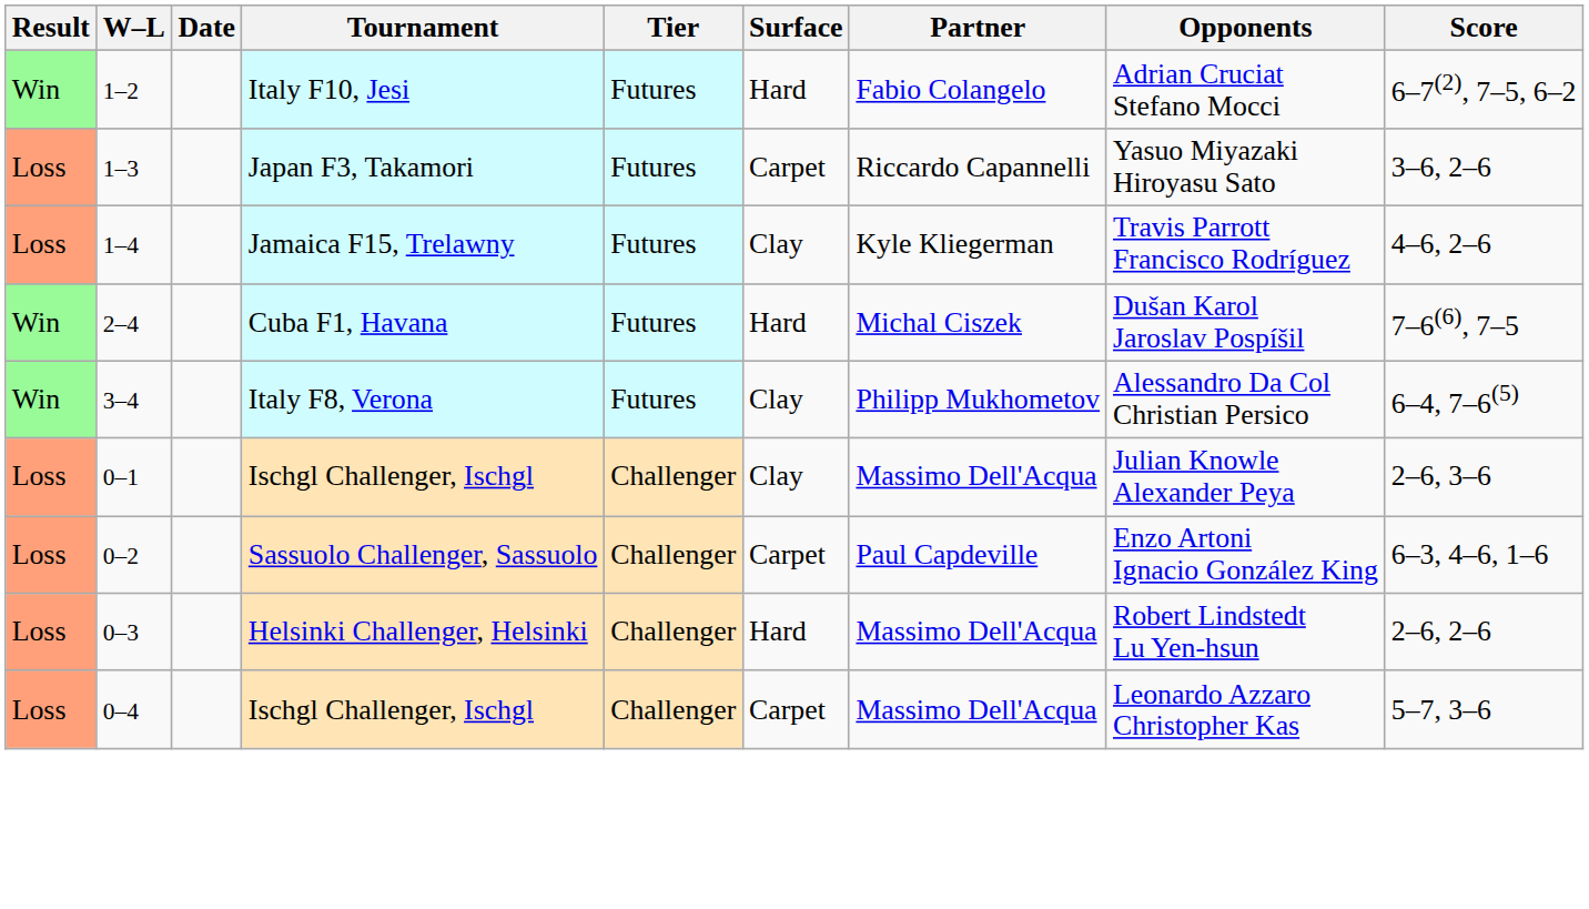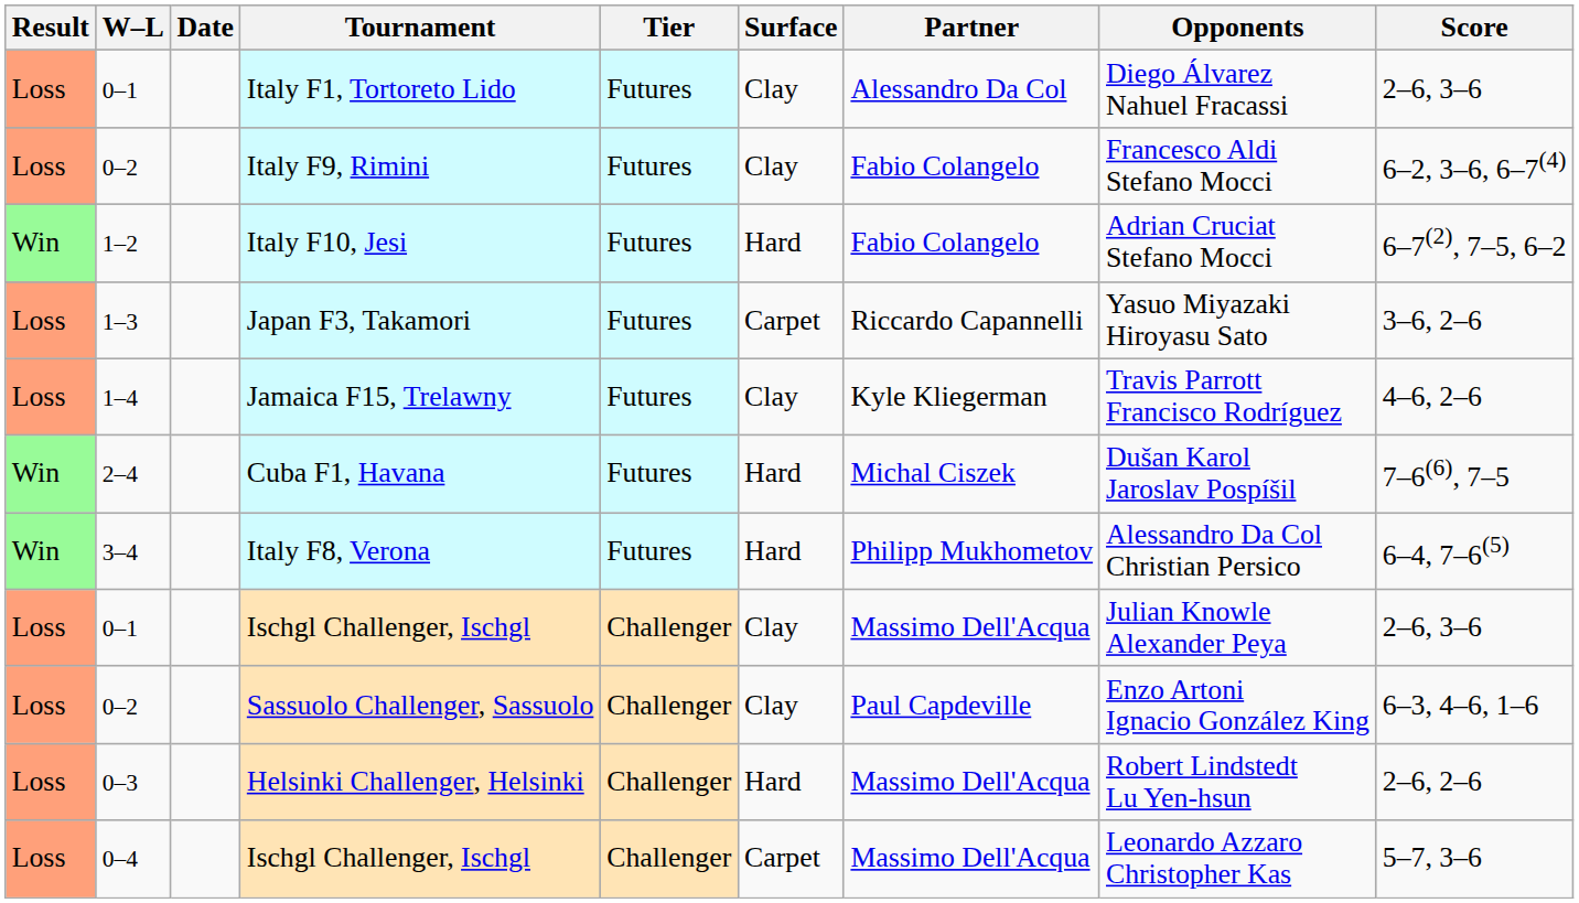 <table class="sortable wikitable">
 <tr>
 <th>Result</th>
 <th class="unsortable">W–L</th>
 <th>Date</th>
 <th>Tournament</th>
 <th>Tier</th>
 <th>Surface</th>
 <th>Partner</th>
 <th>Opponents</th>
 <th class="unsortable">Score</th>
+</tr>
+<tr>
+<td style="background:#ffa07a;">Loss</td>
+<td><small>0–1</small></td>
+<td></td>
+<td style="background:#cffcff;">Italy F1, <a href='#'>Tortoreto Lido</a></td>
+<td style="background:#cffcff;">Futures</td>
+<td>Clay</td>
+<td> <a href='#'>Alessandro Da Col</a></td>
+<td> <a href='#'>Diego Álvarez</a> <br>  Nahuel Fracassi</td>
+<td>2–6, 3–6</td>
+</tr>
+<tr>
+<td style="background:#ffa07a;">Loss</td>
+<td><small>0–2</small></td>
+<td></td>
+<td style="background:#cffcff;">Italy F9, <a href='#'>Rimini</a></td>
+<td style="background:#cffcff;">Futures</td>
+<td>Clay</td>
+<td> <a href='#'>Fabio Colangelo</a></td>
+<td> <a href='#'>Francesco Aldi</a> <br>  Stefano Mocci</td>
+<td>6–2, 3–6, 6–7<sup>(4)</sup></td>
 </tr>
 <tr>
 <td style="background:#98fb98;">Win</td>
 <td><small>1–2</small></td>
 <td></td>
 <td style="background:#cffcff;">Italy F10, <a href='#'>Jesi</a></td>
 <td style="background:#cffcff;">Futures</td>
 <td>Hard</td>
 <td> <a href='#'>Fabio Colangelo</a></td>
 <td> <a href='#'>Adrian Cruciat</a> <br>  Stefano Mocci</td>
 <td>6–7<sup>(2)</sup>, 7–5, 6–2</td>
 </tr>
 <tr>
 <td style="background:#ffa07a;">Loss</td>
 <td><small>1–3</small></td>
 <td></td>
 <td style="background:#cffcff;">Japan F3, Takamori</td>
 <td style="background:#cffcff;">Futures</td>
 <td>Carpet</td>
 <td> Riccardo Capannelli</td>
 <td> Yasuo Miyazaki <br>  Hiroyasu Sato</td>
 <td>3–6, 2–6</td>
 </tr>
 <tr>
 <td style="background:#ffa07a;">Loss</td>
 <td><small>1–4</small></td>
 <td></td>
 <td style="background:#cffcff;">Jamaica F15, <a href='#'>Trelawny</a></td>
 <td style="background:#cffcff;">Futures</td>
 <td>Clay</td>
 <td> Kyle Kliegerman</td>
 <td> <a href='#'>Travis Parrott</a> <br>  <a href='#'>Francisco Rodríguez</a></td>
 <td>4–6, 2–6</td>
 </tr>
 <tr>
 <td style="background:#98fb98;">Win</td>
 <td><small>2–4</small></td>
 <td></td>
 <td style="background:#cffcff;">Cuba F1, <a href='#'>Havana</a></td>
 <td style="background:#cffcff;">Futures</td>
 <td>Hard</td>
 <td> <a href='#'>Michal Ciszek</a></td>
 <td> <a href='#'>Dušan Karol</a> <br>  <a href='#'>Jaroslav Pospíšil</a></td>
 <td>7–6<sup>(6)</sup>, 7–5</td>
 </tr>
 <tr>
 <td style="background:#98fb98;">Win</td>
 <td><small>3–4</small></td>
 <td></td>
 <td style="background:#cffcff;">Italy F8, <a href='#'>Verona</a></td>
 <td style="background:#cffcff;">Futures</td>
-<td>Clay</td>
+<td>Hard</td>
 <td> <a href='#'>Philipp Mukhometov</a></td>
 <td> <a href='#'>Alessandro Da Col</a> <br>  Christian Persico</td>
 <td>6–4, 7–6<sup>(5)</sup></td>
 </tr>
 <tr>
 <td style="background:#ffa07a;">Loss</td>
 <td><small>0–1</small></td>
 <td></td>
 <td style="background:moccasin;">Ischgl Challenger, <a href='#'>Ischgl</a></td>
 <td style="background:moccasin;">Challenger</td>
 <td>Clay</td>
 <td> <a href='#'>Massimo Dell'Acqua</a></td>
 <td> <a href='#'>Julian Knowle</a> <br>  <a href='#'>Alexander Peya</a></td>
 <td>2–6, 3–6</td>
 </tr>
 <tr>
 <td style="background:#ffa07a;">Loss</td>
 <td><small>0–2</small></td>
 <td></td>
 <td style="background:moccasin;"><a href='#'>Sassuolo Challenger</a>, <a href='#'>Sassuolo</a></td>
 <td style="background:moccasin;">Challenger</td>
-<td>Carpet</td>
+<td>Clay</td>
 <td> <a href='#'>Paul Capdeville</a></td>
 <td> <a href='#'>Enzo Artoni</a> <br>  <a href='#'>Ignacio González King</a></td>
 <td>6–3, 4–6, 1–6</td>
 </tr>
 <tr>
 <td style="background:#ffa07a;">Loss</td>
 <td><small>0–3</small></td>
 <td></td>
 <td style="background:moccasin;"><a href='#'>Helsinki Challenger</a>, <a href='#'>Helsinki</a></td>
 <td style="background:moccasin;">Challenger</td>
 <td>Hard</td>
 <td> <a href='#'>Massimo Dell'Acqua</a></td>
 <td> <a href='#'>Robert Lindstedt</a> <br>  <a href='#'>Lu Yen-hsun</a></td>
 <td>2–6, 2–6</td>
 </tr>
 <tr>
 <td style="background:#ffa07a;">Loss</td>
 <td><small>0–4</small></td>
 <td></td>
 <td style="background:moccasin;">Ischgl Challenger, <a href='#'>Ischgl</a></td>
 <td style="background:moccasin;">Challenger</td>
 <td>Carpet</td>
 <td> <a href='#'>Massimo Dell'Acqua</a></td>
 <td> <a href='#'>Leonardo Azzaro</a> <br>  <a href='#'>Christopher Kas</a></td>
 <td>5–7, 3–6</td>
 </tr>
 </table>
